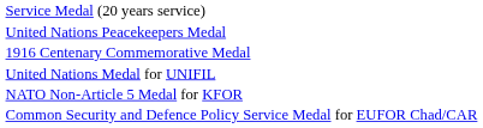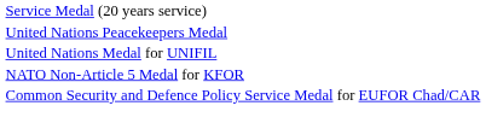 <table>
 <tr>
 <td></td>
 <td><a href='#'>Service Medal</a> (20 years service)</td>
 </tr>
 <tr>
 <td></td>
 <td><a href='#'>United Nations Peacekeepers Medal</a></td>
-</tr>
-<tr>
-<td></td>
-<td><a href='#'>1916 Centenary Commemorative Medal</a></td>
 </tr>
 <tr>
 <td></td>
 <td><a href='#'>United Nations Medal</a> for <a href='#'>UNIFIL</a></td>
 </tr>
 <tr>
 <td></td>
 <td><a href='#'>NATO Non-Article 5 Medal</a> for <a href='#'>KFOR</a></td>
 </tr>
 <tr>
 <td></td>
 <td><a href='#'>Common Security and Defence Policy Service Medal</a> for <a href='#'>EUFOR Chad/CAR</a></td>
 </tr>
 </table>
